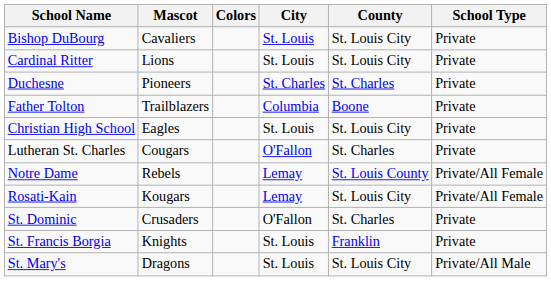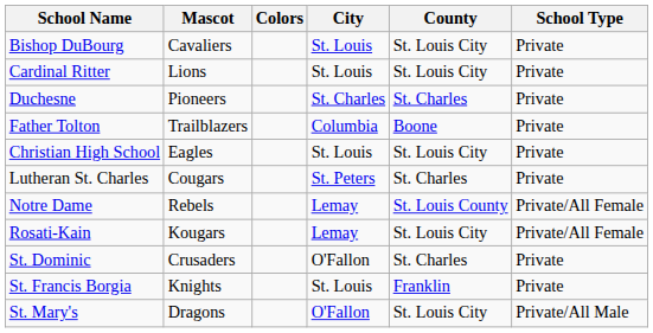 <table class="wikitable">
 <tr>
 <th>School Name</th>
 <th>Mascot</th>
 <th>Colors</th>
 <th>City</th>
 <th>County</th>
 <th>School Type</th>
 </tr>
 <tr>
 <td><a href='#'>Bishop DuBourg</a></td>
 <td>Cavaliers</td>
 <td> </td>
 <td><a href='#'>St. Louis</a></td>
 <td>St. Louis City</td>
 <td>Private</td>
 </tr>
 <tr>
 <td><a href='#'>Cardinal Ritter</a></td>
 <td>Lions</td>
 <td> </td>
 <td>St. Louis</td>
 <td>St. Louis City</td>
 <td>Private</td>
 </tr>
 <tr>
 <td><a href='#'>Duchesne</a></td>
 <td>Pioneers</td>
 <td> </td>
 <td><a href='#'>St. Charles</a></td>
 <td><a href='#'>St. Charles</a></td>
 <td>Private</td>
 </tr>
 <tr>
 <td><a href='#'>Father Tolton</a></td>
 <td>Trailblazers</td>
 <td> </td>
 <td><a href='#'>Columbia</a></td>
 <td><a href='#'>Boone</a></td>
 <td>Private</td>
 </tr>
 <tr>
 <td><a href='#'>Christian High School</a></td>
 <td>Eagles</td>
 <td> </td>
 <td>St. Louis</td>
 <td>St. Louis City</td>
 <td>Private</td>
 </tr>
 <tr>
 <td>Lutheran St. Charles</td>
 <td>Cougars</td>
 <td> </td>
-<td><a href='#'>O'Fallon</a></td>
+<td><a href='#'>St. Peters</a></td>
 <td>St. Charles</td>
 <td>Private</td>
 </tr>
 <tr>
 <td><a href='#'>Notre Dame</a></td>
 <td>Rebels</td>
 <td> </td>
 <td><a href='#'>Lemay</a></td>
 <td><a href='#'>St. Louis County</a></td>
 <td>Private/All Female</td>
 </tr>
 <tr>
 <td><a href='#'>Rosati-Kain</a></td>
 <td>Kougars</td>
 <td> </td>
 <td><a href='#'>Lemay</a></td>
 <td>St. Louis City</td>
 <td>Private/All Female</td>
 </tr>
 <tr>
 <td><a href='#'>St. Dominic</a></td>
 <td>Crusaders</td>
 <td> </td>
 <td>O'Fallon</td>
 <td>St. Charles</td>
 <td>Private</td>
 </tr>
 <tr>
 <td><a href='#'>St. Francis Borgia</a></td>
 <td>Knights</td>
 <td> </td>
 <td>St. Louis</td>
 <td><a href='#'>Franklin</a></td>
 <td>Private</td>
 </tr>
 <tr>
 <td><a href='#'>St. Mary's</a></td>
 <td>Dragons</td>
 <td> </td>
-<td>St. Louis</td>
+<td><a href='#'>O'Fallon</a></td>
 <td>St. Louis City</td>
 <td>Private/All Male</td>
 </tr>
 </table>
